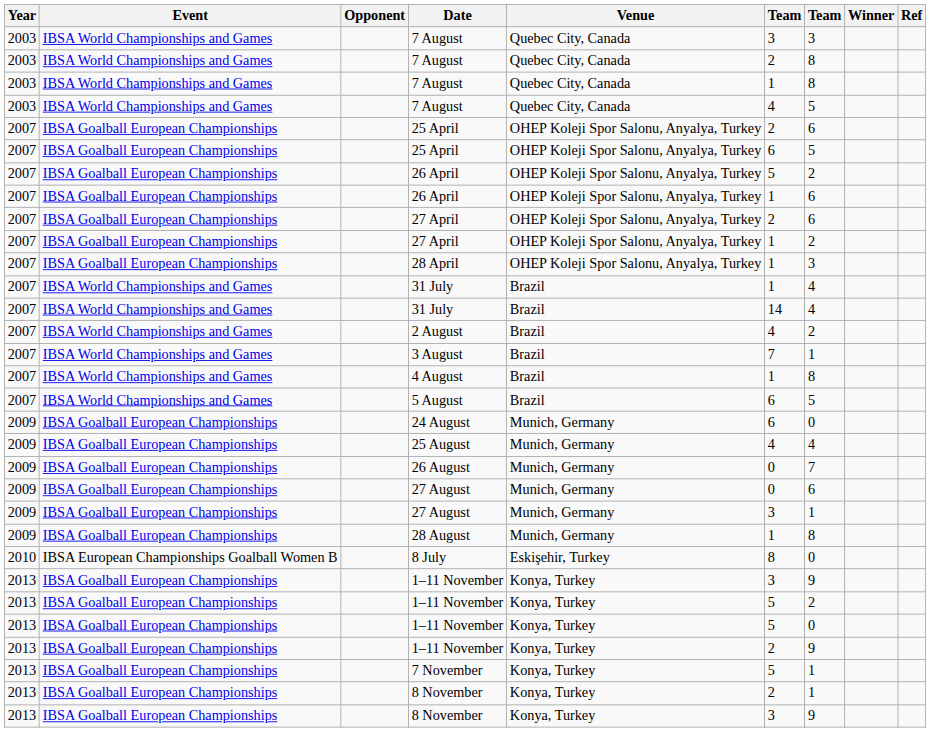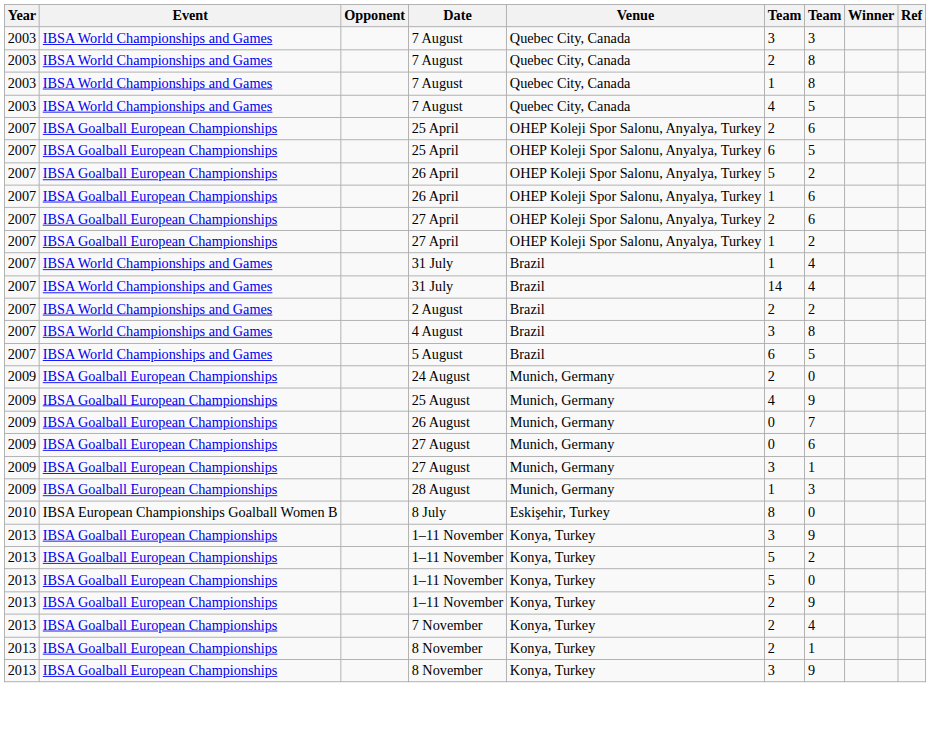 <table class="wikitable">
 <tr>
 <th>Year</th>
 <th>Event</th>
 <th>Opponent</th>
 <th>Date</th>
 <th>Venue</th>
 <th>Team</th>
 <th>Team</th>
 <th>Winner</th>
 <th>Ref</th>
 </tr>
 <tr --->
 <td>2003</td>
 <td><a href='#'>IBSA World Championships and Games</a></td>
 <td></td>
 <td>7 August</td>
 <td>Quebec City, Canada</td>
 <td>3</td>
 <td>3</td>
 <td></td>
 <td></td>
 </tr>
 <tr --->
 <td>2003</td>
 <td><a href='#'>IBSA World Championships and Games</a></td>
 <td></td>
 <td>7 August</td>
 <td>Quebec City, Canada</td>
 <td>2</td>
 <td>8</td>
 <td></td>
 <td></td>
 </tr>
 <tr --->
 <td>2003</td>
 <td><a href='#'>IBSA World Championships and Games</a></td>
 <td></td>
 <td>7 August</td>
 <td>Quebec City, Canada</td>
 <td>1</td>
 <td>8</td>
 <td></td>
 <td></td>
 </tr>
 <tr --->
 <td>2003</td>
 <td><a href='#'>IBSA World Championships and Games</a></td>
 <td></td>
 <td>7 August</td>
 <td>Quebec City, Canada</td>
 <td>4</td>
 <td>5</td>
 <td></td>
 <td></td>
 </tr>
 <tr --->
 <td>2007</td>
 <td><a href='#'>IBSA Goalball European Championships</a></td>
 <td></td>
 <td>25 April</td>
 <td>OHEP Koleji Spor Salonu, Anyalya, Turkey</td>
 <td>2</td>
 <td>6</td>
 <td></td>
 <td></td>
 </tr>
 <tr --->
 <td>2007</td>
 <td><a href='#'>IBSA Goalball European Championships</a></td>
 <td></td>
 <td>25 April</td>
 <td>OHEP Koleji Spor Salonu, Anyalya, Turkey</td>
 <td>6</td>
 <td>5</td>
 <td></td>
 <td></td>
 </tr>
 <tr --->
 <td>2007</td>
 <td><a href='#'>IBSA Goalball European Championships</a></td>
 <td></td>
 <td>26 April</td>
 <td>OHEP Koleji Spor Salonu, Anyalya, Turkey</td>
 <td>5</td>
 <td>2</td>
 <td></td>
 <td></td>
 </tr>
 <tr --->
 <td>2007</td>
 <td><a href='#'>IBSA Goalball European Championships</a></td>
 <td></td>
 <td>26 April</td>
 <td>OHEP Koleji Spor Salonu, Anyalya, Turkey</td>
 <td>1</td>
 <td>6</td>
 <td></td>
 <td></td>
 </tr>
 <tr --->
 <td>2007</td>
 <td><a href='#'>IBSA Goalball European Championships</a></td>
 <td></td>
 <td>27 April</td>
 <td>OHEP Koleji Spor Salonu, Anyalya, Turkey</td>
 <td>2</td>
 <td>6</td>
 <td></td>
 <td></td>
 </tr>
 <tr --->
 <td>2007</td>
 <td><a href='#'>IBSA Goalball European Championships</a></td>
 <td></td>
 <td>27 April</td>
 <td>OHEP Koleji Spor Salonu, Anyalya, Turkey</td>
 <td>1</td>
 <td>2</td>
 <td></td>
 <td></td>
 </tr>
 <tr --->
 <td>2007</td>
-<td><a href='#'>IBSA Goalball European Championships</a></td>
-<td></td>
-<td>28 April</td>
-<td>OHEP Koleji Spor Salonu, Anyalya, Turkey</td>
-<td>1</td>
-<td>3</td>
-<td></td>
-<td></td>
-</tr>
-<tr --->
-<td>2007</td>
 <td><a href='#'>IBSA World Championships and Games</a></td>
 <td></td>
 <td>31 July</td>
 <td>Brazil</td>
 <td>1</td>
 <td>4</td>
 <td></td>
 <td></td>
 </tr>
 <tr --->
 <td>2007</td>
 <td><a href='#'>IBSA World Championships and Games</a></td>
 <td></td>
 <td>31 July</td>
 <td>Brazil</td>
 <td>14</td>
 <td>4</td>
 <td></td>
 <td></td>
 </tr>
 <tr --->
 <td>2007</td>
 <td><a href='#'>IBSA World Championships and Games</a></td>
 <td></td>
 <td>2 August</td>
 <td>Brazil</td>
-<td>4</td>
 <td>2</td>
-<td></td>
-<td></td>
-</tr>
-<tr --->
-<td>2007</td>
-<td><a href='#'>IBSA World Championships and Games</a></td>
-<td></td>
-<td>3 August</td>
-<td>Brazil</td>
-<td>7</td>
-<td>1</td>
+<td>2</td>
 <td></td>
 <td></td>
 </tr>
 <tr --->
 <td>2007</td>
 <td><a href='#'>IBSA World Championships and Games</a></td>
 <td></td>
 <td>4 August</td>
 <td>Brazil</td>
-<td>1</td>
+<td>3</td>
 <td>8</td>
 <td></td>
 <td></td>
 </tr>
 <tr --->
 <td>2007</td>
 <td><a href='#'>IBSA World Championships and Games</a></td>
 <td></td>
 <td>5 August</td>
 <td>Brazil</td>
 <td>6</td>
 <td>5</td>
 <td></td>
 <td></td>
 </tr>
 <tr --->
 <td>2009</td>
 <td><a href='#'>IBSA Goalball European Championships</a></td>
 <td></td>
 <td>24 August</td>
 <td>Munich, Germany</td>
-<td>6</td>
+<td>2</td>
 <td>0</td>
 <td></td>
 <td></td>
 </tr>
 <tr --->
 <td>2009</td>
 <td><a href='#'>IBSA Goalball European Championships</a></td>
 <td></td>
 <td>25 August</td>
 <td>Munich, Germany</td>
 <td>4</td>
-<td>4</td>
+<td>9</td>
 <td></td>
 <td></td>
 </tr>
 <tr --->
 <td>2009</td>
 <td><a href='#'>IBSA Goalball European Championships</a></td>
 <td></td>
 <td>26 August</td>
 <td>Munich, Germany</td>
 <td>0</td>
 <td>7</td>
 <td></td>
 <td></td>
 </tr>
 <tr --->
 <td>2009</td>
 <td><a href='#'>IBSA Goalball European Championships</a></td>
 <td></td>
 <td>27 August</td>
 <td>Munich, Germany</td>
 <td>0</td>
 <td>6</td>
 <td></td>
 <td></td>
 </tr>
 <tr --->
 <td>2009</td>
 <td><a href='#'>IBSA Goalball European Championships</a></td>
 <td></td>
 <td>27 August</td>
 <td>Munich, Germany</td>
 <td>3</td>
 <td>1</td>
 <td></td>
 <td></td>
 </tr>
 <tr --->
 <td>2009</td>
 <td><a href='#'>IBSA Goalball European Championships</a></td>
 <td></td>
 <td>28 August</td>
 <td>Munich, Germany</td>
 <td>1</td>
-<td>8</td>
+<td>3</td>
 <td></td>
 <td></td>
 </tr>
 <tr --->
 <td>2010</td>
 <td>IBSA European Championships Goalball Women B</td>
 <td></td>
 <td>8 July</td>
 <td>Eskişehir, Turkey</td>
 <td>8</td>
 <td>0</td>
 <td></td>
 <td></td>
 </tr>
 <tr --->
 <td>2013</td>
 <td><a href='#'>IBSA Goalball European Championships</a></td>
 <td></td>
 <td>1–11 November</td>
 <td>Konya, Turkey</td>
 <td>3</td>
 <td>9</td>
 <td></td>
 <td></td>
 </tr>
 <tr --->
 <td>2013</td>
 <td><a href='#'>IBSA Goalball European Championships</a></td>
 <td></td>
 <td>1–11 November</td>
 <td>Konya, Turkey</td>
 <td>5</td>
 <td>2</td>
 <td></td>
 <td></td>
 </tr>
 <tr --->
 <td>2013</td>
 <td><a href='#'>IBSA Goalball European Championships</a></td>
 <td></td>
 <td>1–11 November</td>
 <td>Konya, Turkey</td>
 <td>5</td>
 <td>0</td>
 <td></td>
 <td></td>
 </tr>
 <tr --->
 <td>2013</td>
 <td><a href='#'>IBSA Goalball European Championships</a></td>
 <td></td>
 <td>1–11 November</td>
 <td>Konya, Turkey</td>
 <td>2</td>
 <td>9</td>
 <td></td>
 <td></td>
 </tr>
 <tr --->
 <td>2013</td>
 <td><a href='#'>IBSA Goalball European Championships</a></td>
 <td></td>
 <td>7 November</td>
 <td>Konya, Turkey</td>
-<td>5</td>
-<td>1</td>
+<td>2</td>
+<td>4</td>
 <td></td>
 <td></td>
 </tr>
 <tr --->
 <td>2013</td>
 <td><a href='#'>IBSA Goalball European Championships</a></td>
 <td></td>
 <td>8 November</td>
 <td>Konya, Turkey</td>
 <td>2</td>
 <td>1</td>
 <td></td>
 <td></td>
 </tr>
 <tr --->
 <td>2013</td>
 <td><a href='#'>IBSA Goalball European Championships</a></td>
 <td></td>
 <td>8 November</td>
 <td>Konya, Turkey</td>
 <td>3</td>
 <td>9</td>
 <td></td>
 <td></td>
 </tr>
 </table>
